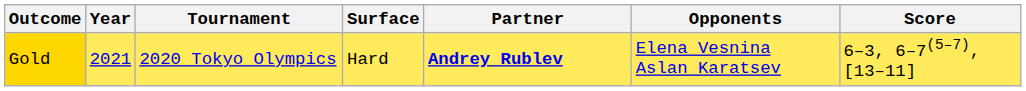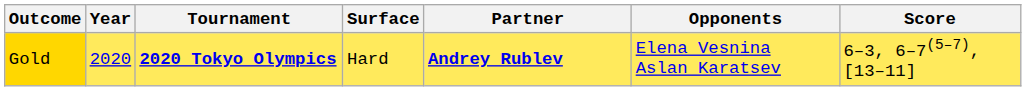 <table class="sortable wikitable">
 <tr>
 <th>Outcome</th>
 <th>Year</th>
 <th width=150>Tournament</th>
 <th>Surface</th>
 <th width=150>Partner</th>
 <th width=150>Opponents</th>
 <th width=130>Score</th>
 </tr>
 <tr bgcolor=ffea5c>
 <td bgcolor=gold>Gold</td>
-<td><a href='#'>2021</a></td>
-<td><a href='#'>2020 Tokyo Olympics</a></td>
+<td><a href='#'>2020</a></td>
+<td><strong><a href='#'>2020 Tokyo Olympics</a></strong></td>
 <td>Hard</td>
 <td><strong> <a href='#'>Andrey Rublev</a></strong></td>
 <td> <a href='#'>Elena Vesnina</a> <br>  <a href='#'>Aslan Karatsev</a></td>
 <td>6–3, 6–7<sup>(5–7)</sup>, [13–11]</td>
 </tr>
 </table>
